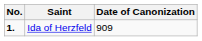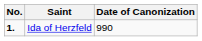 <table class="wikitable">
 <tr>
 <th>No.</th>
 <th>Saint</th>
 <th>Date of Canonization</th>
 </tr>
 <tr>
 <td><strong>1.</strong></td>
 <td><a href='#'>Ida of Herzfeld</a></td>
-<td>909</td>
+<td>990</td>
 </tr>
 </table>
